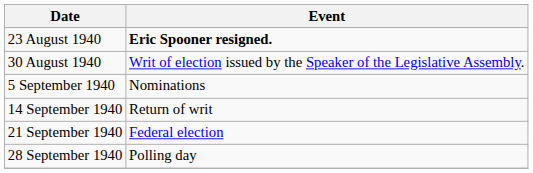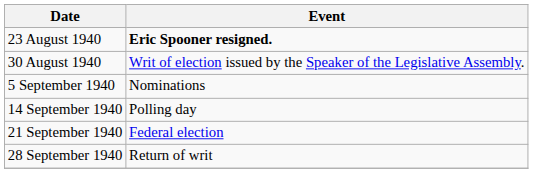 <table class="wikitable">
 <tr>
 <th>Date</th>
 <th>Event</th>
 </tr>
 <tr>
 <td>23 August 1940</td>
 <td><strong>Eric Spooner resigned.</strong></td>
 </tr>
 <tr>
 <td>30 August 1940</td>
 <td><a href='#'>Writ of election</a> issued by the <a href='#'>Speaker of the Legislative Assembly</a>.</td>
 </tr>
 <tr>
 <td>5 September 1940</td>
 <td>Nominations</td>
 </tr>
 <tr>
 <td>14 September 1940</td>
-<td>Return of writ</td>
+<td>Polling day</td>
 </tr>
 <tr>
 <td>21 September 1940</td>
 <td><a href='#'>Federal election</a></td>
 </tr>
 <tr>
 <td>28 September 1940</td>
-<td>Polling day</td>
+<td>Return of writ</td>
 </tr>
 <tr>
 </tr>
 </table>
